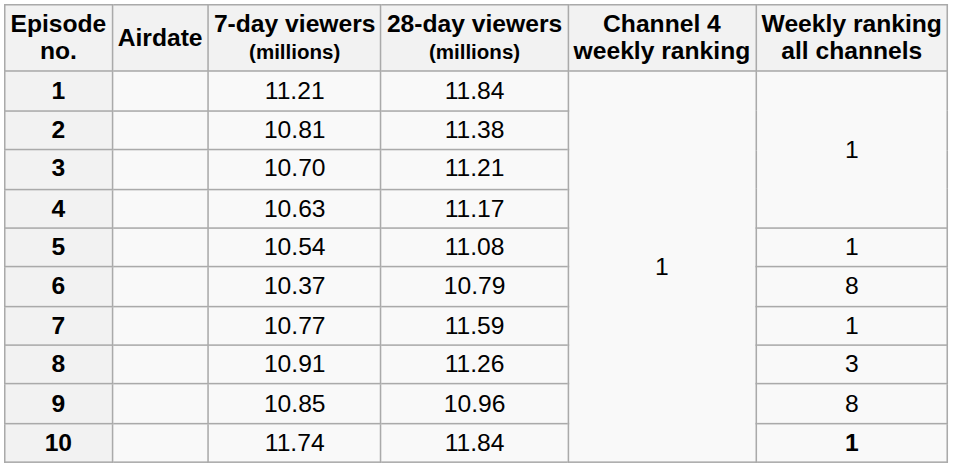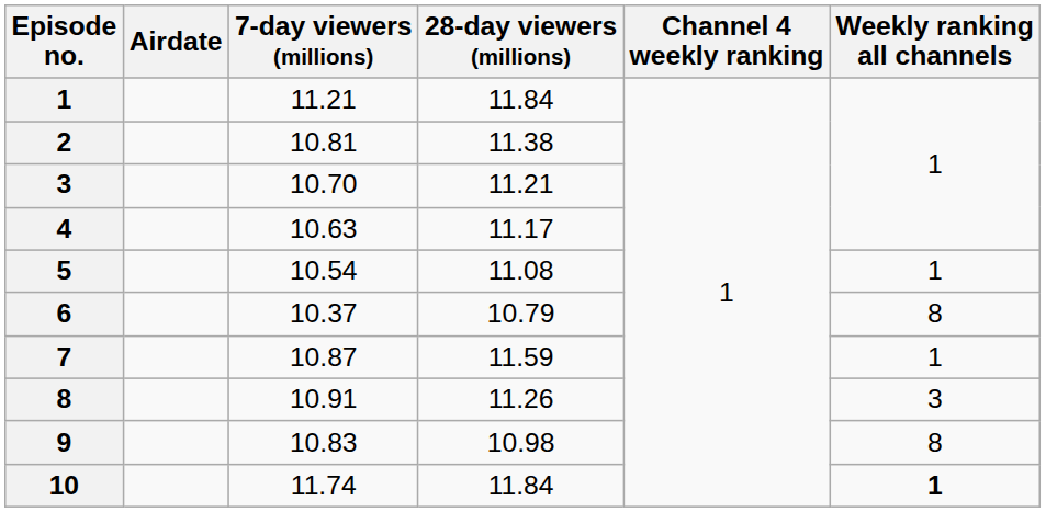 <table class="wikitable" style="text-align:center;">
 <tr>
 <th scope="col">Episode<br>no.</th>
 <th scope="col">Airdate</th>
 <th scope="col">7-day viewers<br><small>(millions)</small></th>
 <th scope="col">28-day viewers<br><small>(millions)</small></th>
 <th scope="col">Channel 4<br>weekly ranking</th>
 <th scope="col">Weekly ranking<br>all channels</th>
 </tr>
 <tr>
 <th scope="row">1</th>
 <td align="left"></td>
 <td>11.21</td>
 <td>11.84</td>
 <td rowspan="10">1</td>
 <td rowspan="4">1</td>
 </tr>
 <tr>
 <th scope="row">2</th>
 <td align="left"></td>
 <td>10.81</td>
 <td>11.38</td>
 </tr>
 <tr>
 <th scope="row">3</th>
 <td align="left"></td>
 <td>10.70</td>
 <td>11.21</td>
 </tr>
 <tr>
 <th scope="row">4</th>
 <td align="left"></td>
 <td>10.63</td>
 <td>11.17</td>
 </tr>
 <tr>
 <th scope="row">5</th>
 <td align="left"></td>
 <td>10.54</td>
 <td>11.08</td>
 <td>1</td>
 </tr>
 <tr>
 <th scope="row">6</th>
 <td align="left"></td>
 <td>10.37</td>
 <td>10.79</td>
 <td>8</td>
 </tr>
 <tr>
 <th scope="row">7</th>
 <td align="left"></td>
-<td>10.77</td>
+<td>10.87</td>
 <td>11.59</td>
 <td>1</td>
 </tr>
 <tr>
 <th scope="row">8</th>
 <td align="left"></td>
 <td>10.91</td>
 <td>11.26</td>
 <td>3</td>
 </tr>
 <tr>
 <th scope="row">9</th>
 <td align="left"></td>
-<td>10.85</td>
-<td>10.96</td>
+<td>10.83</td>
+<td>10.98</td>
 <td>8</td>
 </tr>
 <tr>
 <th scope="row">10</th>
 <td align="left"></td>
 <td>11.74</td>
 <td>11.84</td>
 <td><strong>1</strong></td>
 </tr>
 </table>
